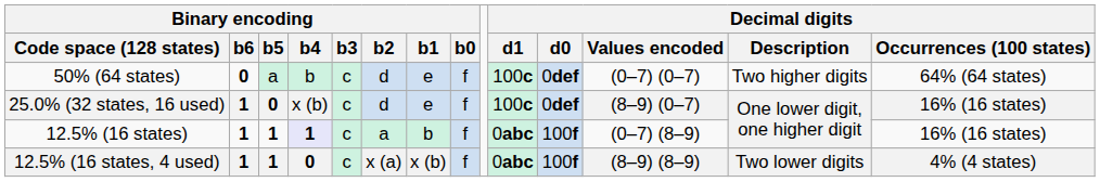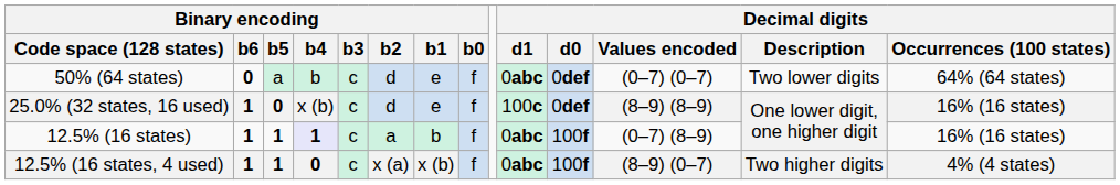 <table class="wikitable" border="1" style="text-align:center">
 <tr>
 <th scope="col" colspan="8">Binary encoding</th>
 <td rowspan="6"></td>
 <th scope="col" colspan="5">Decimal digits</th>
 </tr>
 <tr>
 <th scope="col">Code space (128 states)</th>
 <th scope="col">b6</th>
 <th scope="col">b5</th>
 <th scope="col">b4</th>
 <th scope="col">b3</th>
 <th scope="col">b2</th>
 <th scope="col">b1</th>
 <th scope="col">b0</th>
 <th !scope="col">d1</th>
 <th scope="col">d0</th>
 <th scope="col">Values encoded</th>
 <th scope="col">Description</th>
 <th scope="col">Occurrences (100 states)</th>
 </tr>
 <tr>
 <td>50% (64 states)</td>
 <td><strong>0</strong></td>
 <td bgcolor=#cef2e0>a</td>
 <td bgcolor=#cef2e0>b</td>
 <td bgcolor=#cef2e0>c</td>
 <td bgcolor=#cedff2>d</td>
 <td bgcolor=#cedff2>e</td>
 <td bgcolor=#cedff2>f</td>
-<td bgcolor=#cef2e0>100<strong>c</strong></td>
+<td bgcolor=#cef2e0>0<strong>abc</strong></td>
 <td bgcolor=#cedff2>0<strong>def</strong></td>
 <td>(0–7) (0–7)</td>
-<td>Two higher digits</td>
+<td>Two lower digits</td>
 <td>64% (64 states)</td>
 </tr>
 <tr bgcolor=#f2f2f2>
 <td>25.0% (32 states, 16 used)</td>
 <td><strong>1</strong></td>
 <td><strong>0</strong></td>
 <td>x (b)</td>
 <td bgcolor=#cef2e0>c</td>
 <td bgcolor=#cedff2>d</td>
 <td bgcolor=#cedff2>e</td>
 <td bgcolor=#cedff2>f</td>
 <td bgcolor=#cef2e0>100<strong>c</strong></td>
 <td bgcolor=#cedff2>0<strong>def</strong></td>
-<td>(8–9) (0–7)</td>
+<td>(8–9) (8–9)</td>
 <td rowspan="2">One lower digit,<br>one higher digit</td>
 <td>16% (16 states)</td>
 </tr>
 <tr>
 <td>12.5% (16 states)</td>
 <td><strong>1</strong></td>
 <td><strong>1</strong></td>
 <td style="background: lavender;"><strong>1</strong></td>
 <td bgcolor=#cef2e0>c</td>
 <td bgcolor=#cef2e0>a</td>
 <td bgcolor=#cef2e0>b</td>
 <td bgcolor=#cedff2>f</td>
 <td bgcolor=#cef2e0>0<strong>abc</strong></td>
 <td bgcolor=#cedff2>100<strong>f</strong></td>
 <td>(0–7) (8–9)</td>
 <td>16% (16 states)</td>
 </tr>
 <tr bgcolor=#f2f2f2>
 <td>12.5% (16 states, 4 used)</td>
 <td><strong>1</strong></td>
 <td><strong>1</strong></td>
 <td><strong>0</strong></td>
 <td bgcolor=#cef2e0>c</td>
 <td>x (a)</td>
 <td>x (b)</td>
 <td bgcolor=#cedff2>f</td>
 <td bgcolor=#cef2e0>0<strong>abc</strong></td>
 <td bgcolor=#cedff2>100<strong>f</strong></td>
-<td>(8–9) (8–9)</td>
-<td>Two lower digits</td>
+<td>(8–9) (0–7)</td>
+<td>Two higher digits</td>
 <td>4% (4 states)</td>
 </tr>
 </table>
